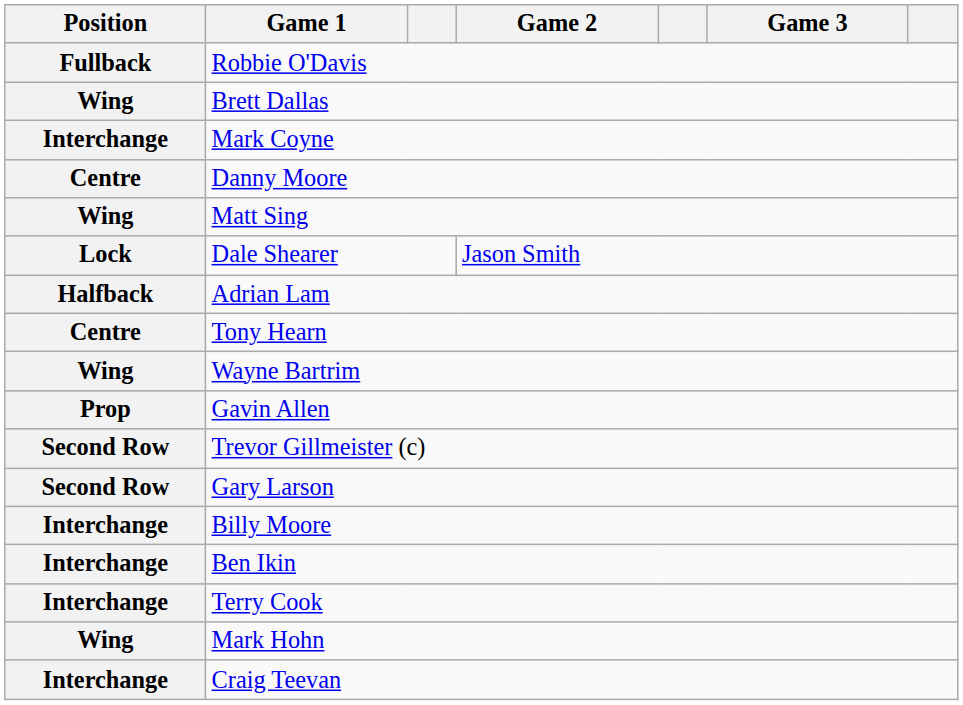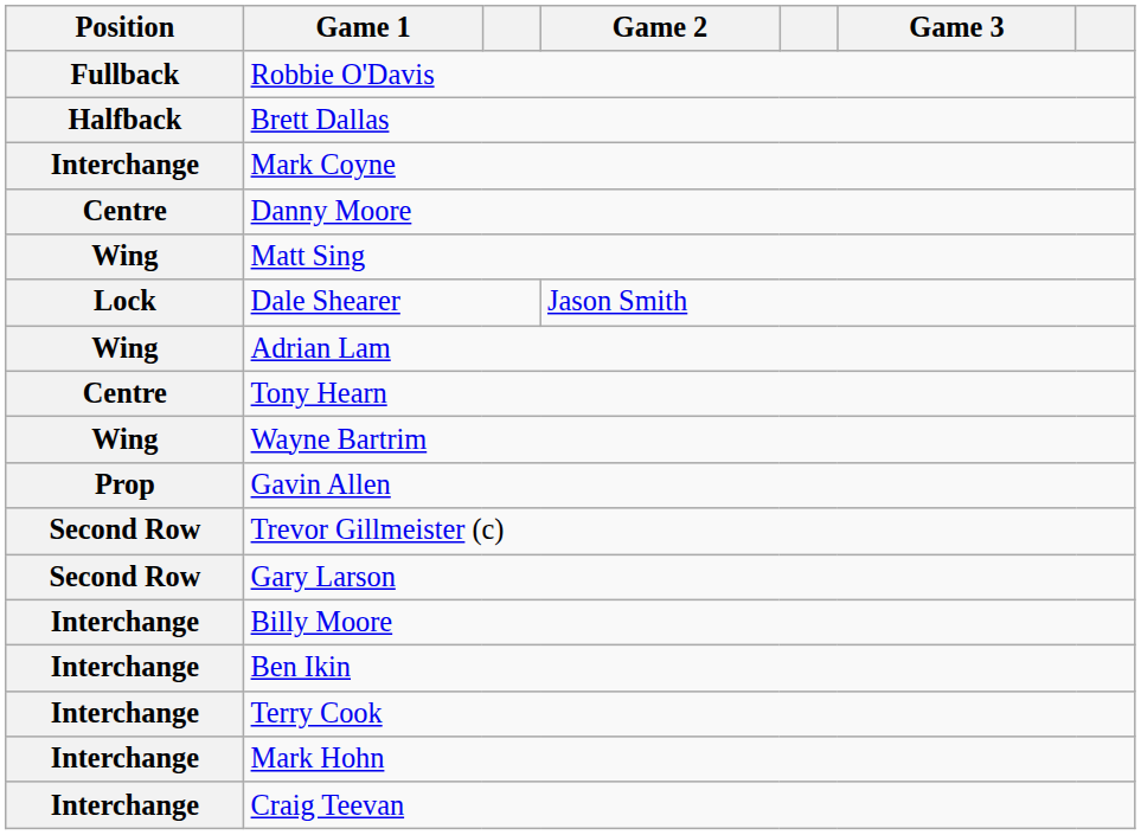 <table class="wikitable">
 <tr>
 <th style="width:125px;">Position</th>
 <th style="width:125px;">Game 1</th>
 <th style="width:25px;"></th>
 <th style="width:125px;">Game 2</th>
 <th style="width:25px;"></th>
 <th style="width:125px;">Game 3</th>
 <th style="width:25px;"></th>
 </tr>
 <tr>
 <th>Fullback</th>
 <td colspan="6"> <a href='#'>Robbie O'Davis</a></td>
 </tr>
 <tr>
-<th>Wing</th>
+<th>Halfback</th>
 <td colspan="6"> <a href='#'>Brett Dallas</a></td>
 </tr>
 <tr>
 <th>Interchange</th>
 <td colspan="6"> <a href='#'>Mark Coyne</a></td>
 </tr>
 <tr>
 <th>Centre</th>
 <td colspan="6"> <a href='#'>Danny Moore</a></td>
 </tr>
 <tr>
 <th>Wing</th>
 <td colspan="6"> <a href='#'>Matt Sing</a></td>
 </tr>
 <tr>
 <th>Lock</th>
 <td colspan="2"> <a href='#'>Dale Shearer</a></td>
 <td colspan="4"> <a href='#'>Jason Smith</a></td>
 </tr>
 <tr>
-<th>Halfback</th>
+<th>Wing</th>
 <td colspan="6"> <a href='#'>Adrian Lam</a></td>
 </tr>
 <tr>
 <th>Centre</th>
 <td colspan="6"> <a href='#'>Tony Hearn</a></td>
 </tr>
 <tr>
 <th>Wing</th>
 <td colspan="6"> <a href='#'>Wayne Bartrim</a></td>
 </tr>
 <tr>
 <th>Prop</th>
 <td colspan="6"> <a href='#'>Gavin Allen</a></td>
 </tr>
 <tr>
 <th>Second Row</th>
 <td colspan="6"> <a href='#'>Trevor Gillmeister</a> (c)</td>
 </tr>
 <tr>
 <th>Second Row</th>
 <td colspan="6"> <a href='#'>Gary Larson</a></td>
 </tr>
 <tr>
 <th>Interchange</th>
 <td colspan="6"> <a href='#'>Billy Moore</a></td>
 </tr>
 <tr>
 <th>Interchange</th>
 <td colspan="6"> <a href='#'>Ben Ikin</a></td>
 </tr>
 <tr>
 <th>Interchange</th>
 <td colspan="6"> <a href='#'>Terry Cook</a></td>
 </tr>
 <tr>
-<th>Wing</th>
+<th>Interchange</th>
 <td colspan="6"> <a href='#'>Mark Hohn</a></td>
 </tr>
 <tr>
 <th>Interchange</th>
 <td colspan="6"> <a href='#'>Craig Teevan</a></td>
 </tr>
 </table>
